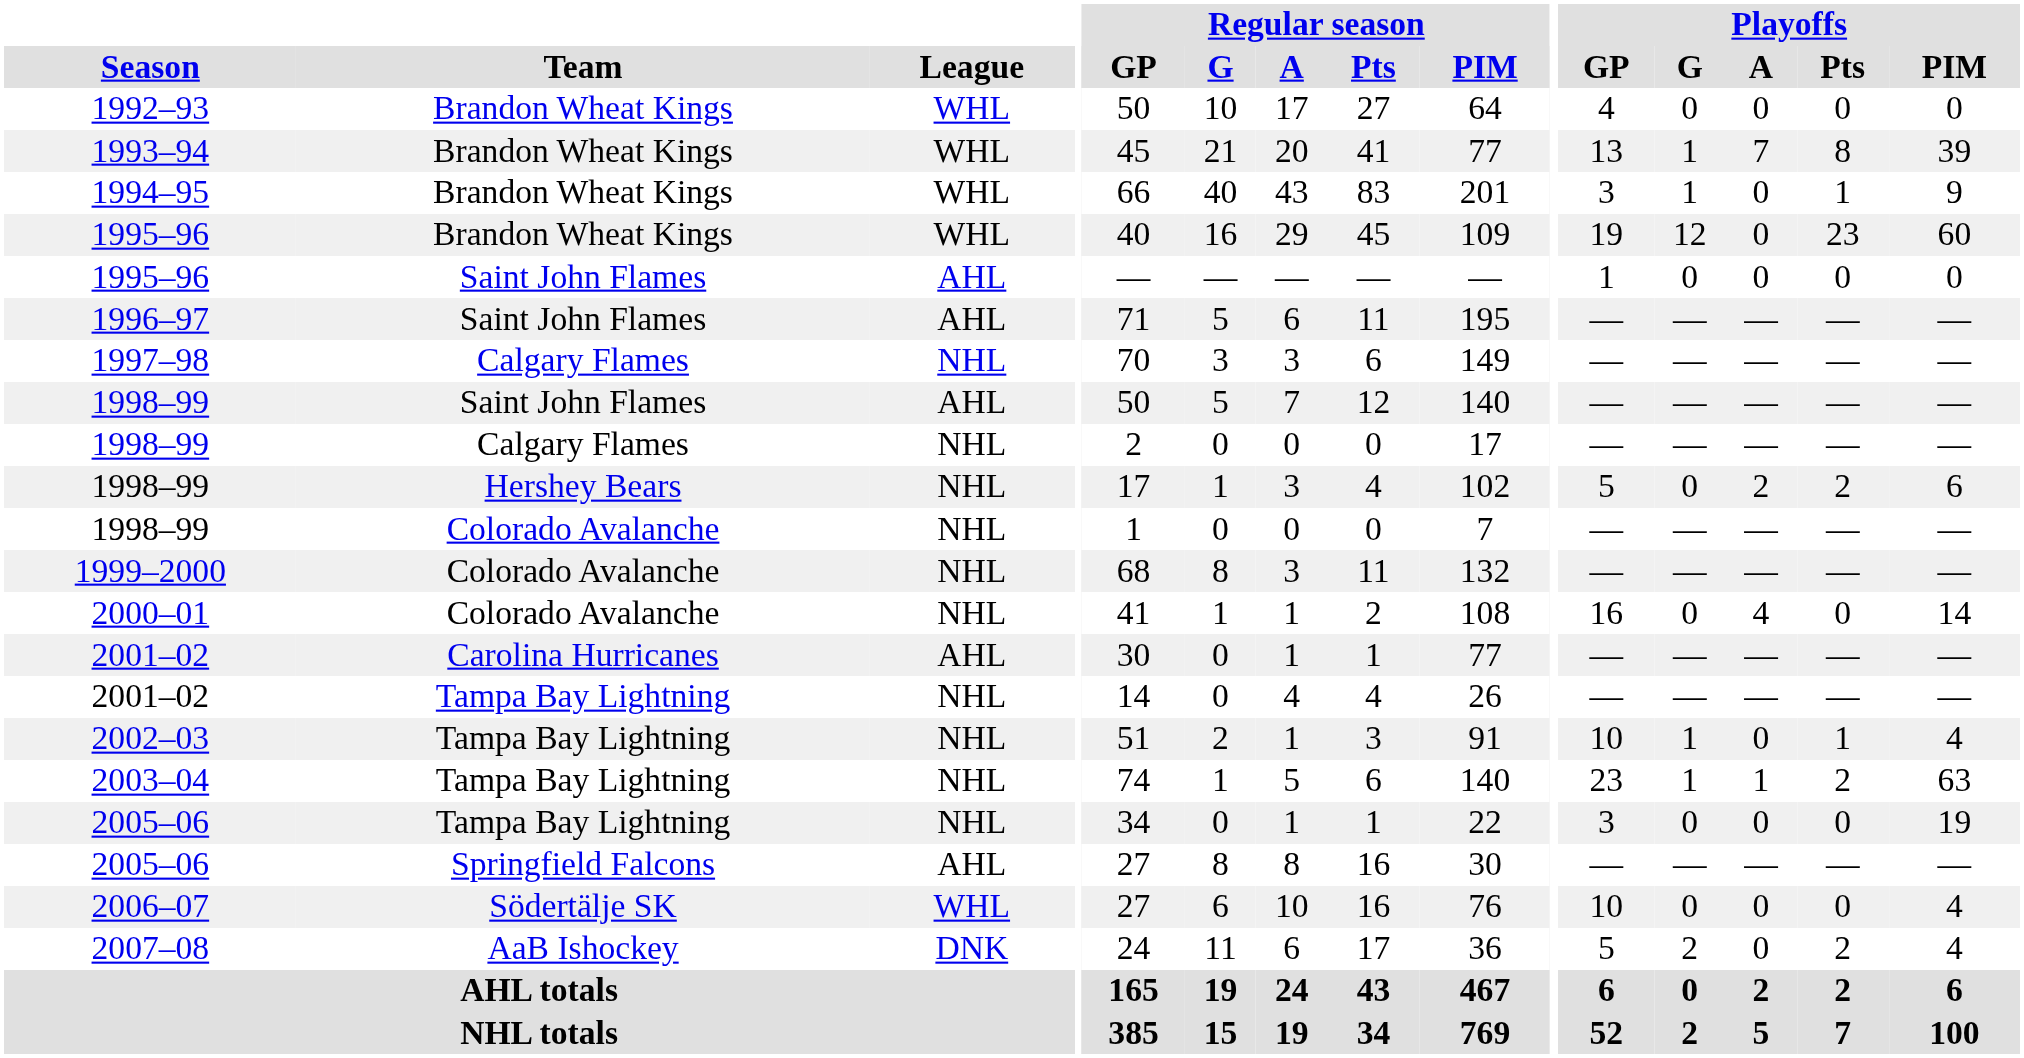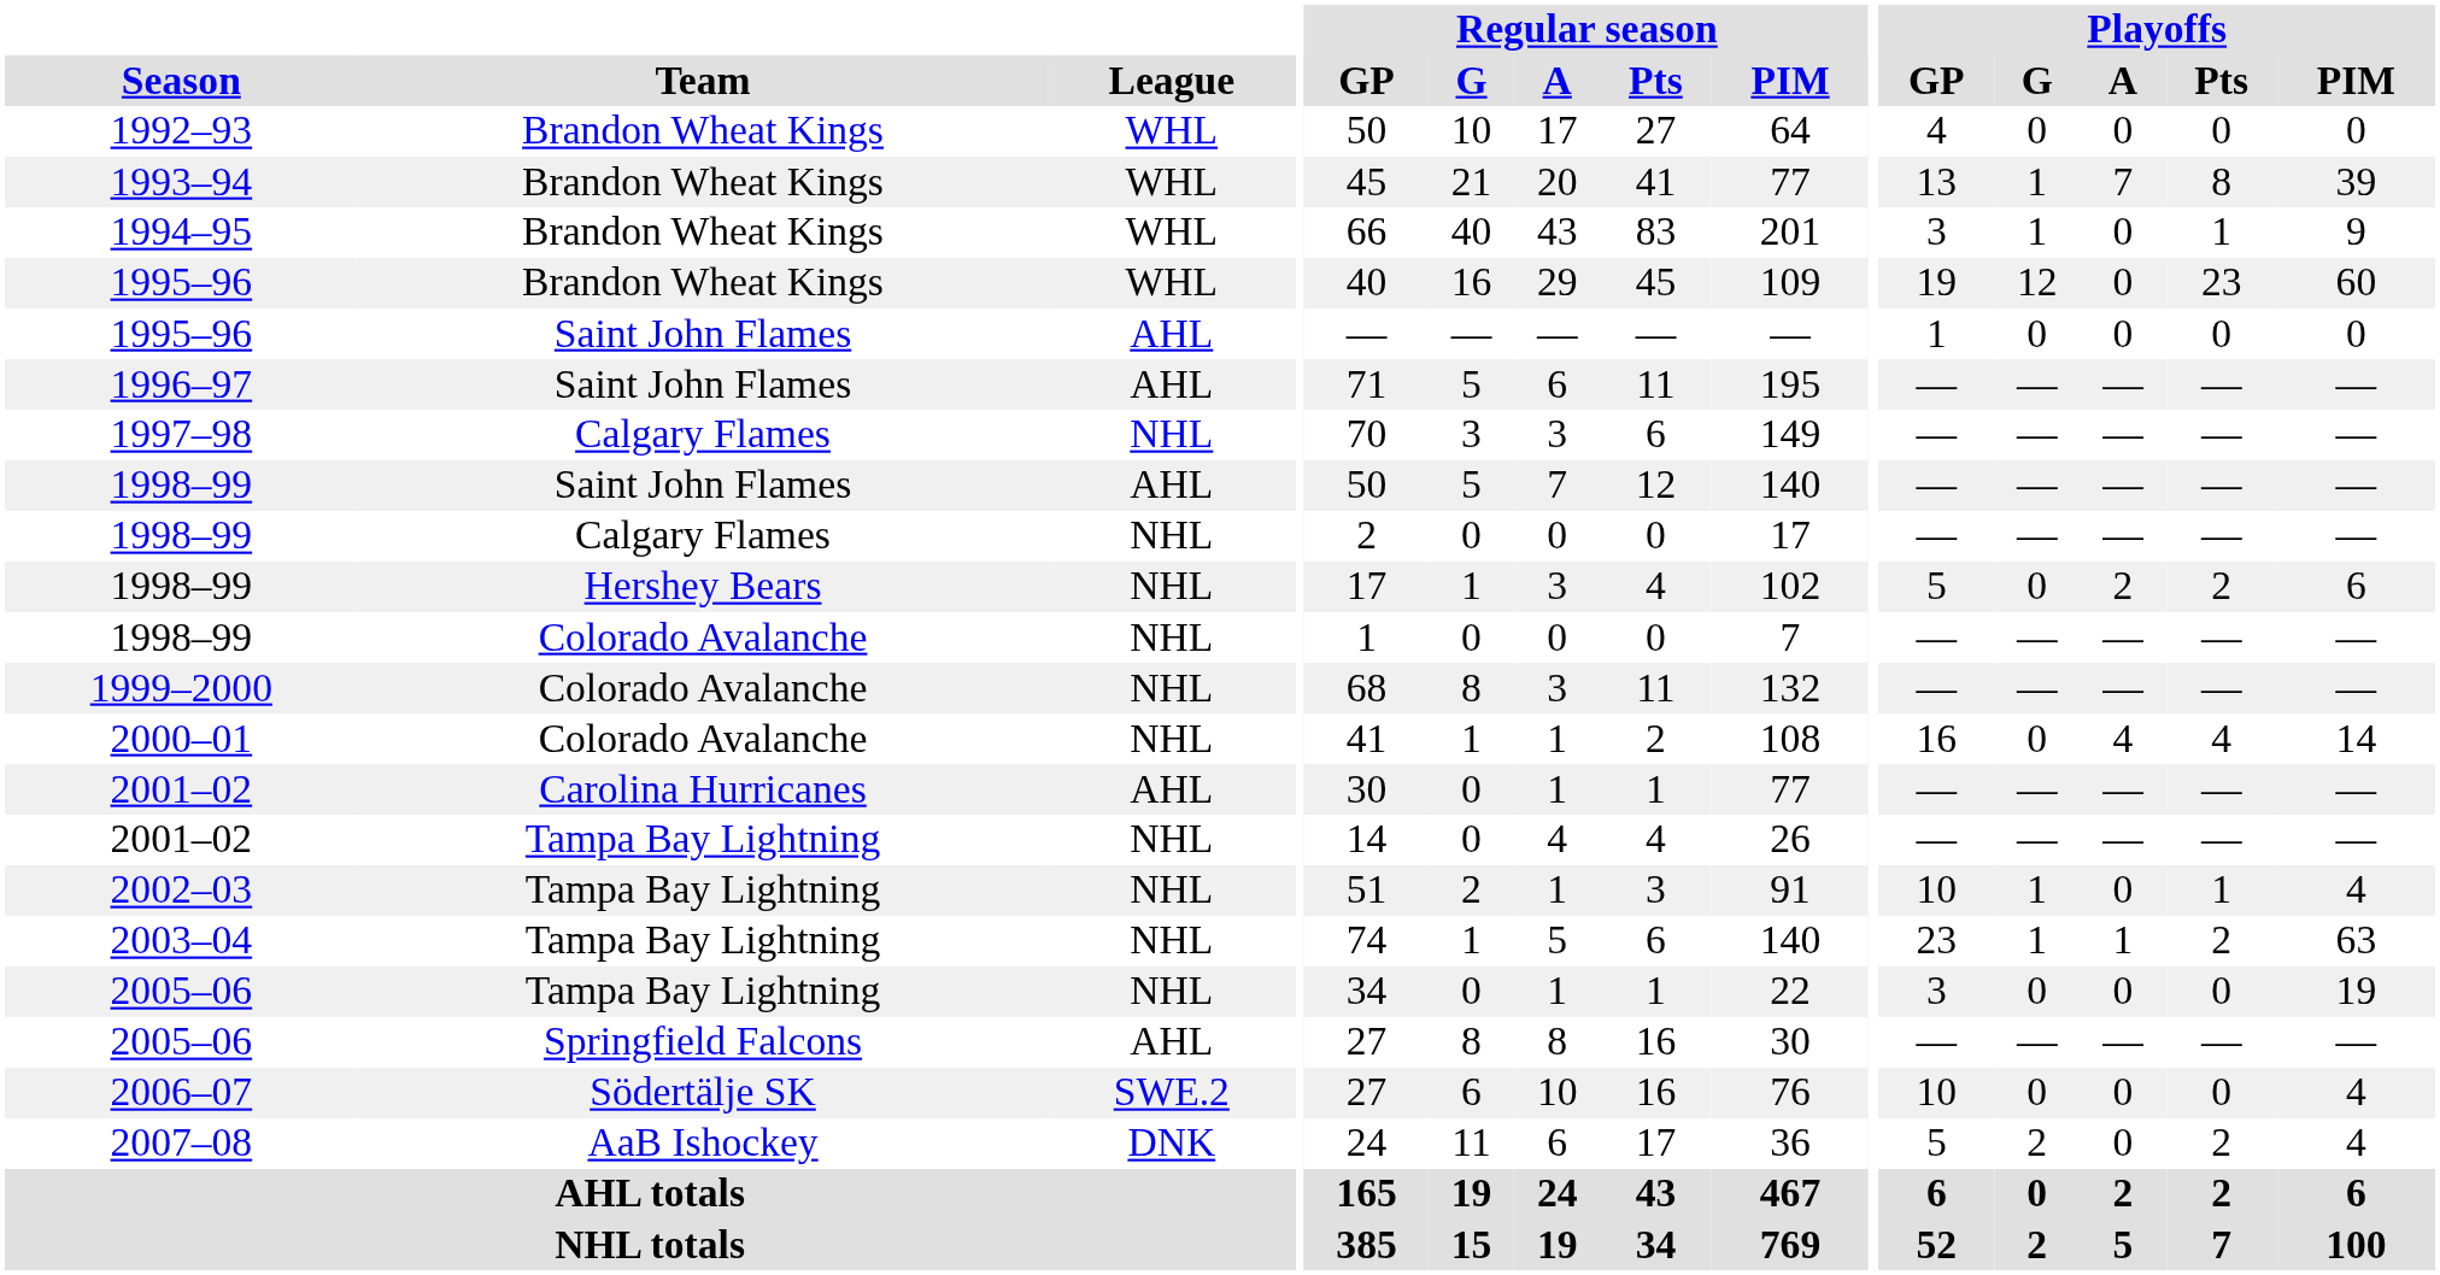 <table border="0" cellpadding="1" cellspacing="0" style="text-align:center; width:60em">
 <tr bgcolor="#e0e0e0">
 <th colspan="3"  bgcolor="#ffffff"></th>
 <th rowspan="99" bgcolor="#ffffff"></th>
 <th colspan="5"><a href='#'>Regular season</a></th>
 <th rowspan="99" bgcolor="#ffffff"></th>
 <th colspan="5"><a href='#'>Playoffs</a></th>
 </tr>
 <tr bgcolor="#e0e0e0">
 <th><a href='#'>Season</a></th>
 <th>Team</th>
 <th>League</th>
 <th>GP</th>
 <th><a href='#'>G</a></th>
 <th><a href='#'>A</a></th>
 <th><a href='#'>Pts</a></th>
 <th><a href='#'>PIM</a></th>
 <th>GP</th>
 <th>G</th>
 <th>A</th>
 <th>Pts</th>
 <th>PIM</th>
 </tr>
 <tr>
 <td><a href='#'>1992–93</a></td>
 <td><a href='#'>Brandon Wheat Kings</a></td>
 <td><a href='#'>WHL</a></td>
 <td>50</td>
 <td>10</td>
 <td>17</td>
 <td>27</td>
 <td>64</td>
 <td>4</td>
 <td>0</td>
 <td>0</td>
 <td>0</td>
 <td>0</td>
 </tr>
 <tr bgcolor="#f0f0f0">
 <td><a href='#'>1993–94</a></td>
 <td>Brandon Wheat Kings</td>
 <td>WHL</td>
 <td>45</td>
 <td>21</td>
 <td>20</td>
 <td>41</td>
 <td>77</td>
 <td>13</td>
 <td>1</td>
 <td>7</td>
 <td>8</td>
 <td>39</td>
 </tr>
 <tr>
 <td><a href='#'>1994–95</a></td>
 <td>Brandon Wheat Kings</td>
 <td>WHL</td>
 <td>66</td>
 <td>40</td>
 <td>43</td>
 <td>83</td>
 <td>201</td>
 <td>3</td>
 <td>1</td>
 <td>0</td>
 <td>1</td>
 <td>9</td>
 </tr>
 <tr bgcolor="#f0f0f0">
 <td><a href='#'>1995–96</a></td>
 <td>Brandon Wheat Kings</td>
 <td>WHL</td>
 <td>40</td>
 <td>16</td>
 <td>29</td>
 <td>45</td>
 <td>109</td>
 <td>19</td>
 <td>12</td>
 <td>0</td>
 <td>23</td>
 <td>60</td>
 </tr>
 <tr>
 <td><a href='#'>1995–96</a></td>
 <td><a href='#'>Saint John Flames</a></td>
 <td><a href='#'>AHL</a></td>
 <td>—</td>
 <td>—</td>
 <td>—</td>
 <td>—</td>
 <td>—</td>
 <td>1</td>
 <td>0</td>
 <td>0</td>
 <td>0</td>
 <td>0</td>
 </tr>
 <tr bgcolor="#f0f0f0">
 <td><a href='#'>1996–97</a></td>
 <td>Saint John Flames</td>
 <td>AHL</td>
 <td>71</td>
 <td>5</td>
 <td>6</td>
 <td>11</td>
 <td>195</td>
 <td>—</td>
 <td>—</td>
 <td>—</td>
 <td>—</td>
 <td>—</td>
 </tr>
 <tr>
 <td><a href='#'>1997–98</a></td>
 <td><a href='#'>Calgary Flames</a></td>
 <td><a href='#'>NHL</a></td>
 <td>70</td>
 <td>3</td>
 <td>3</td>
 <td>6</td>
 <td>149</td>
 <td>—</td>
 <td>—</td>
 <td>—</td>
 <td>—</td>
 <td>—</td>
 </tr>
 <tr bgcolor="#f0f0f0">
 <td><a href='#'>1998–99</a></td>
 <td>Saint John Flames</td>
 <td>AHL</td>
 <td>50</td>
 <td>5</td>
 <td>7</td>
 <td>12</td>
 <td>140</td>
 <td>—</td>
 <td>—</td>
 <td>—</td>
 <td>—</td>
 <td>—</td>
 </tr>
 <tr>
 <td><a href='#'>1998–99</a></td>
 <td>Calgary Flames</td>
 <td>NHL</td>
 <td>2</td>
 <td>0</td>
 <td>0</td>
 <td>0</td>
 <td>17</td>
 <td>—</td>
 <td>—</td>
 <td>—</td>
 <td>—</td>
 <td>—</td>
 </tr>
 <tr bgcolor="#f0f0f0">
 <td>1998–99</td>
 <td><a href='#'>Hershey Bears</a></td>
 <td>NHL</td>
 <td>17</td>
 <td>1</td>
 <td>3</td>
 <td>4</td>
 <td>102</td>
 <td>5</td>
 <td>0</td>
 <td>2</td>
 <td>2</td>
 <td>6</td>
 </tr>
 <tr>
 <td>1998–99</td>
 <td><a href='#'>Colorado Avalanche</a></td>
 <td>NHL</td>
 <td>1</td>
 <td>0</td>
 <td>0</td>
 <td>0</td>
 <td>7</td>
 <td>—</td>
 <td>—</td>
 <td>—</td>
 <td>—</td>
 <td>—</td>
 </tr>
 <tr bgcolor="#f0f0f0">
 <td><a href='#'>1999–2000</a></td>
 <td>Colorado Avalanche</td>
 <td>NHL</td>
 <td>68</td>
 <td>8</td>
 <td>3</td>
 <td>11</td>
 <td>132</td>
 <td>—</td>
 <td>—</td>
 <td>—</td>
 <td>—</td>
 <td>—</td>
 </tr>
 <tr>
 <td><a href='#'>2000–01</a></td>
 <td>Colorado Avalanche</td>
 <td>NHL</td>
 <td>41</td>
 <td>1</td>
 <td>1</td>
 <td>2</td>
 <td>108</td>
 <td>16</td>
 <td>0</td>
 <td>4</td>
-<td>0</td>
+<td>4</td>
 <td>14</td>
 </tr>
 <tr bgcolor="#f0f0f0">
 <td><a href='#'>2001–02</a></td>
 <td><a href='#'>Carolina Hurricanes</a></td>
 <td>AHL</td>
 <td>30</td>
 <td>0</td>
 <td>1</td>
 <td>1</td>
 <td>77</td>
 <td>—</td>
 <td>—</td>
 <td>—</td>
 <td>—</td>
 <td>—</td>
 </tr>
 <tr>
 <td>2001–02</td>
 <td><a href='#'>Tampa Bay Lightning</a></td>
 <td>NHL</td>
 <td>14</td>
 <td>0</td>
 <td>4</td>
 <td>4</td>
 <td>26</td>
 <td>—</td>
 <td>—</td>
 <td>—</td>
 <td>—</td>
 <td>—</td>
 </tr>
 <tr bgcolor="#f0f0f0">
 <td><a href='#'>2002–03</a></td>
 <td>Tampa Bay Lightning</td>
 <td>NHL</td>
 <td>51</td>
 <td>2</td>
 <td>1</td>
 <td>3</td>
 <td>91</td>
 <td>10</td>
 <td>1</td>
 <td>0</td>
 <td>1</td>
 <td>4</td>
 </tr>
 <tr>
 <td><a href='#'>2003–04</a></td>
 <td>Tampa Bay Lightning</td>
 <td>NHL</td>
 <td>74</td>
 <td>1</td>
 <td>5</td>
 <td>6</td>
 <td>140</td>
 <td>23</td>
 <td>1</td>
 <td>1</td>
 <td>2</td>
 <td>63</td>
 </tr>
 <tr bgcolor="#f0f0f0">
 <td><a href='#'>2005–06</a></td>
 <td>Tampa Bay Lightning</td>
 <td>NHL</td>
 <td>34</td>
 <td>0</td>
 <td>1</td>
 <td>1</td>
 <td>22</td>
 <td>3</td>
 <td>0</td>
 <td>0</td>
 <td>0</td>
 <td>19</td>
 </tr>
 <tr>
 <td><a href='#'>2005–06</a></td>
 <td><a href='#'>Springfield Falcons</a></td>
 <td>AHL</td>
 <td>27</td>
 <td>8</td>
 <td>8</td>
 <td>16</td>
 <td>30</td>
 <td>—</td>
 <td>—</td>
 <td>—</td>
 <td>—</td>
 <td>—</td>
 </tr>
 <tr bgcolor="#f0f0f0">
 <td><a href='#'>2006–07</a></td>
 <td><a href='#'>Södertälje SK</a></td>
-<td><a href='#'>WHL</a></td>
+<td><a href='#'>SWE.2</a></td>
 <td>27</td>
 <td>6</td>
 <td>10</td>
 <td>16</td>
 <td>76</td>
 <td>10</td>
 <td>0</td>
 <td>0</td>
 <td>0</td>
 <td>4</td>
 </tr>
 <tr>
 <td><a href='#'>2007–08</a></td>
 <td><a href='#'>AaB Ishockey</a></td>
 <td><a href='#'>DNK</a></td>
 <td>24</td>
 <td>11</td>
 <td>6</td>
 <td>17</td>
 <td>36</td>
 <td>5</td>
 <td>2</td>
 <td>0</td>
 <td>2</td>
 <td>4</td>
 </tr>
 <tr bgcolor="#e0e0e0">
 <th colspan="3">AHL totals</th>
 <th>165</th>
 <th>19</th>
 <th>24</th>
 <th>43</th>
 <th>467</th>
 <th>6</th>
 <th>0</th>
 <th>2</th>
 <th>2</th>
 <th>6</th>
 </tr>
 <tr bgcolor="#e0e0e0">
 <th colspan="3">NHL totals</th>
 <th>385</th>
 <th>15</th>
 <th>19</th>
 <th>34</th>
 <th>769</th>
 <th>52</th>
 <th>2</th>
 <th>5</th>
 <th>7</th>
 <th>100</th>
 </tr>
 </table>
